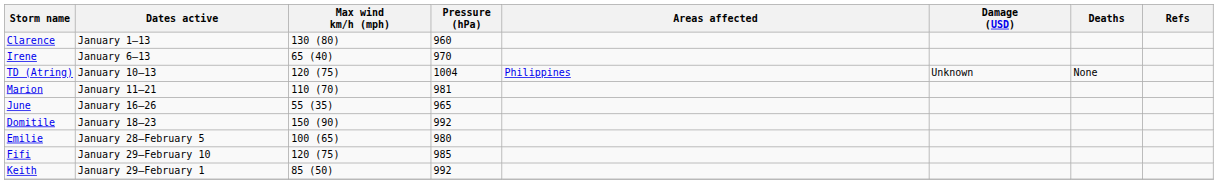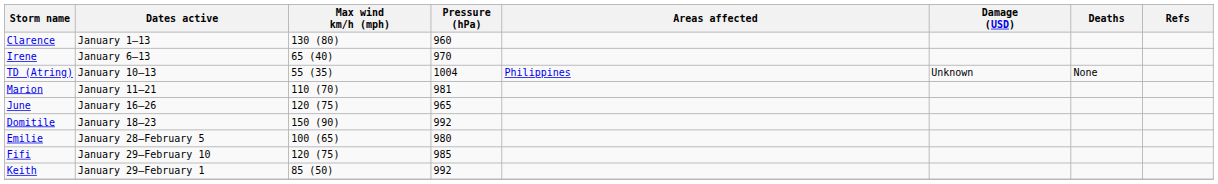 <table class="wikitable sortable">
 <tr>
 <th width="5%">Storm name</th>
 <th width="15%">Dates active</th>
 <th width="10%">Max wind<br>km/h (mph)</th>
 <th width="5%">Pressure<br>(hPa)</th>
 <th width="30%">Areas affected</th>
 <th width="10%">Damage<br>(<a href='#'>USD</a>)</th>
 <th width="5%">Deaths</th>
 <th width="5%">Refs</th>
 </tr>
 <tr>
 <td><a href='#'>Clarence</a></td>
 <td>January 1–13</td>
 <td>130 (80)</td>
 <td>960</td>
 <td></td>
 <td></td>
 <td></td>
 <td></td>
 </tr>
 <tr>
 <td><a href='#'>Irene</a></td>
 <td>January 6–13</td>
 <td>65 (40)</td>
 <td>970</td>
 <td></td>
 <td></td>
 <td></td>
 <td></td>
 </tr>
 <tr>
 <td><a href='#'>TD (Atring)</a></td>
 <td>January 10–13</td>
-<td>120 (75)</td>
+<td>55 (35)</td>
 <td>1004</td>
 <td><a href='#'>Philippines</a></td>
 <td>Unknown</td>
 <td>None</td>
 <td></td>
 </tr>
 <tr>
 <td><a href='#'>Marion</a></td>
 <td>January 11–21</td>
 <td>110 (70)</td>
 <td>981</td>
 <td></td>
 <td></td>
 <td></td>
 <td></td>
 </tr>
 <tr>
 <td><a href='#'>June</a></td>
 <td>January 16–26</td>
-<td>55 (35)</td>
+<td>120 (75)</td>
 <td>965</td>
 <td></td>
 <td></td>
 <td></td>
 <td></td>
 </tr>
 <tr>
 <td><a href='#'>Domitile</a></td>
 <td>January 18–23</td>
 <td>150 (90)</td>
 <td>992</td>
 <td></td>
 <td></td>
 <td></td>
 <td></td>
 </tr>
 <tr>
 <td><a href='#'>Emilie</a></td>
 <td>January 28–February 5</td>
 <td>100 (65)</td>
 <td>980</td>
 <td></td>
 <td></td>
 <td></td>
 <td></td>
 </tr>
 <tr>
 <td><a href='#'>Fifi</a></td>
 <td>January 29–February 10</td>
 <td>120 (75)</td>
 <td>985</td>
 <td></td>
 <td></td>
 <td></td>
 <td></td>
 </tr>
 <tr>
 <td><a href='#'>Keith</a></td>
 <td>January 29–February 1</td>
 <td>85 (50)</td>
 <td>992</td>
 <td></td>
 <td></td>
 <td></td>
 <td></td>
 </tr>
 <tr>
 </tr>
 </table>
